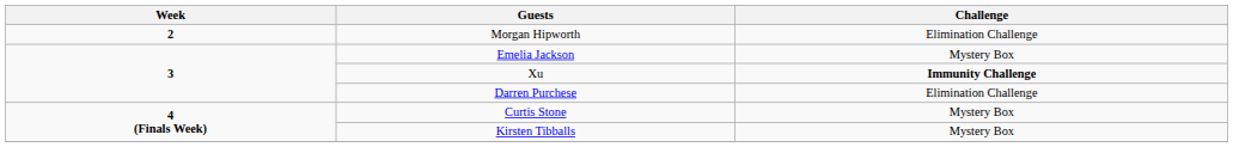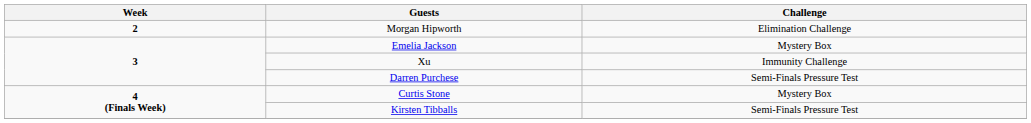 <table class="wikitable" style="text-align:center; width:85%; font-size:85%; line-height:15px">
 <tr>
 <th>Week</th>
 <th>Guests</th>
 <th>Challenge</th>
 </tr>
 <tr>
 <td><strong>2</strong></td>
 <td>Morgan Hipworth</td>
 <td>Elimination Challenge</td>
 </tr>
 <tr>
 <td rowspan="3"><strong>3</strong></td>
 <td><a href='#'>Emelia Jackson</a></td>
 <td>Mystery Box</td>
 </tr>
 <tr>
 <td>Xu</td>
-<td><strong>Immunity Challenge</strong></td>
+<td>Immunity Challenge</td>
 </tr>
 <tr>
 <td><a href='#'>Darren Purchese</a></td>
-<td>Elimination Challenge</td>
+<td>Semi-Finals Pressure Test</td>
 </tr>
 <tr>
 <td rowspan="2"><strong>4 <br> (Finals Week)</strong></td>
 <td><a href='#'>Curtis Stone</a></td>
 <td>Mystery Box</td>
 </tr>
 <tr>
 <td><a href='#'>Kirsten Tibballs</a></td>
-<td>Mystery Box</td>
+<td>Semi-Finals Pressure Test</td>
 </tr>
 <tr>
 </tr>
 </table>
